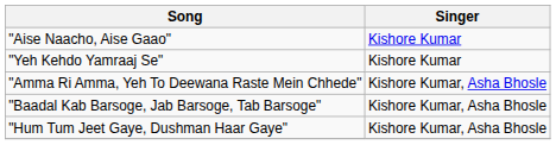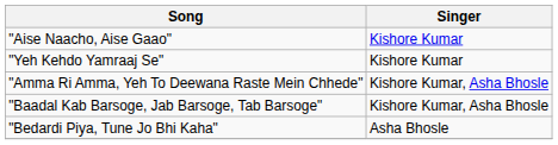 <table class="wikitable" style="font-size:95%;">
 <tr>
 <th>Song</th>
 <th>Singer</th>
 </tr>
 <tr>
 <td>"Aise Naacho, Aise Gaao"</td>
 <td><a href='#'>Kishore Kumar</a></td>
 </tr>
 <tr>
 <td>"Yeh Kehdo Yamraaj Se"</td>
 <td>Kishore Kumar</td>
 </tr>
 <tr>
 <td>"Amma Ri Amma, Yeh To Deewana Raste Mein Chhede"</td>
 <td>Kishore Kumar, <a href='#'>Asha Bhosle</a></td>
 </tr>
 <tr>
 <td>"Baadal Kab Barsoge, Jab Barsoge, Tab Barsoge"</td>
 <td>Kishore Kumar, Asha Bhosle</td>
 </tr>
 <tr>
-<td>"Hum Tum Jeet Gaye, Dushman Haar Gaye"</td>
-<td>Kishore Kumar, Asha Bhosle</td>
+<td>"Bedardi Piya, Tune Jo Bhi Kaha"</td>
+<td>Asha Bhosle</td>
 </tr>
 <tr>
 </tr>
 </table>
